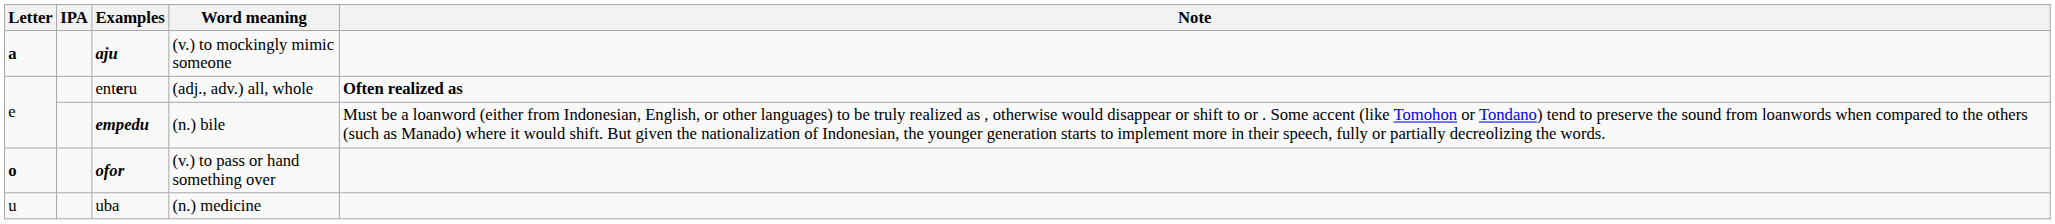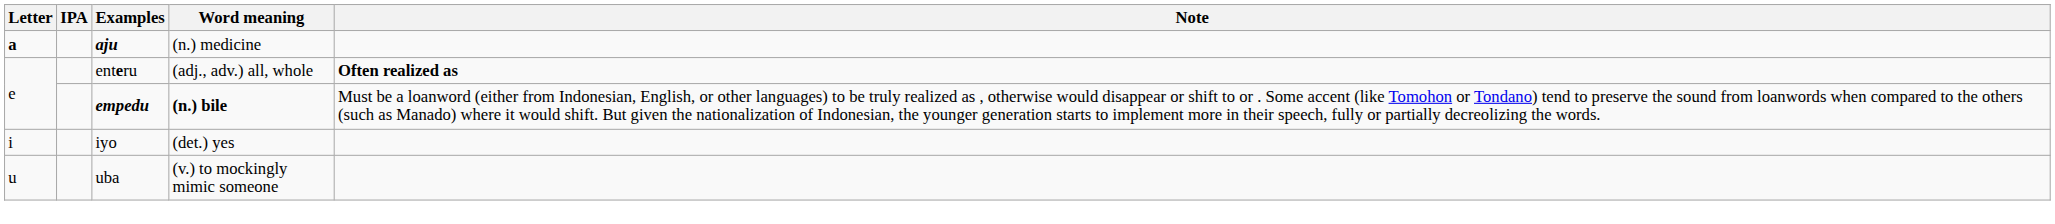 <table class="wikitable">
 <tr>
 <th>Letter</th>
 <th>IPA</th>
 <th>Examples</th>
 <th>Word meaning</th>
 <th>Note</th>
 </tr>
 <tr>
 <td><strong>a</strong></td>
 <td></td>
 <td><strong><em>a<strong>ju<em></td>
-<td>(v.) to mockingly mimic someone</td>
+<td>(n.) medicine</td>
 <td></td>
 </tr>
 <tr>
 <td rowspan="2"></strong>e<strong></td>
 <td></td>
 <td></em></strong>e</strong>nt<strong>e</strong>ru</em></td>
 <td>(adj., adv.) all, whole</td>
 <td><strong>Often realized as </strong></td>
 </tr>
 <tr>
 <td></td>
 <td><strong><em>e<strong>mp</strong>e<strong>du<em></td>
-<td>(n.) bile</td>
+<td><strong>(n.) bile</strong></td>
 <td>Must be a loanword (either from Indonesian, English, or other languages) to be truly realized as , otherwise would disappear or shift to  or . Some accent (like <a href='#'>Tomohon</a> or <a href='#'>Tondano</a>) tend to preserve the sound from loanwords when compared to the others (such as Manado) where it would shift. But given the nationalization of Indonesian, the younger generation starts to implement more  in their speech, fully or partially decreolizing the words.</td>
 </tr>
 <tr>
-<td><strong>o</strong></td>
+<td></strong>i<strong></td>
 <td></td>
-<td><strong><em>o<strong>f</strong>o<strong>r<em></td>
-<td>(v.) to pass or hand something over</td>
+<td></em></strong>i</strong>yo</em></td>
+<td>(det.) yes</td>
 <td></td>
 </tr>
 <tr>
 <td></strong>u<strong></td>
 <td></td>
 <td></em></strong>u</strong>ba</em></td>
-<td>(n.) medicine</td>
+<td>(v.) to mockingly mimic someone</td>
 <td></td>
 </tr>
 </table>
